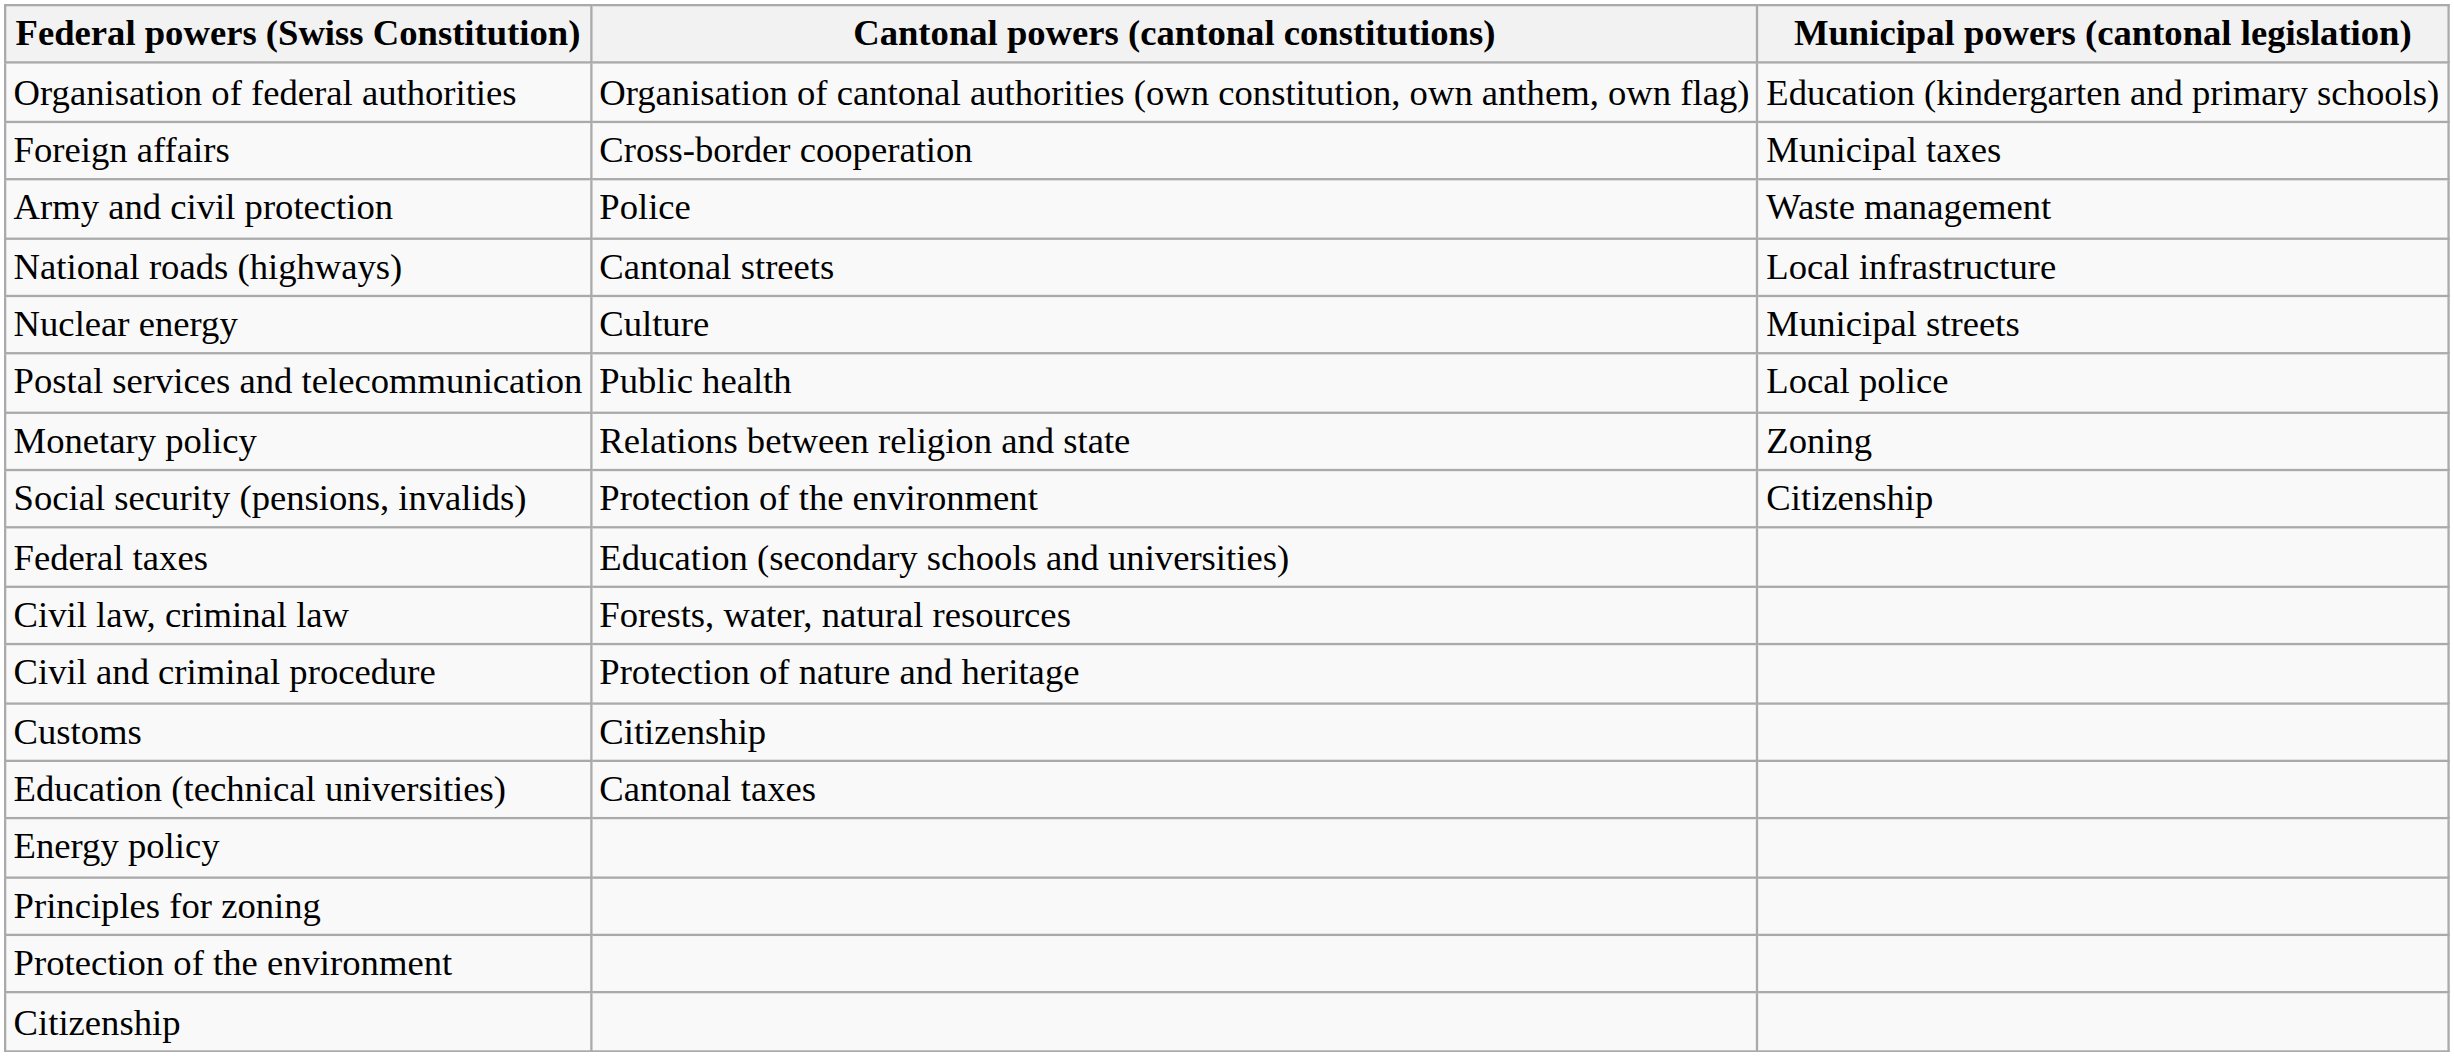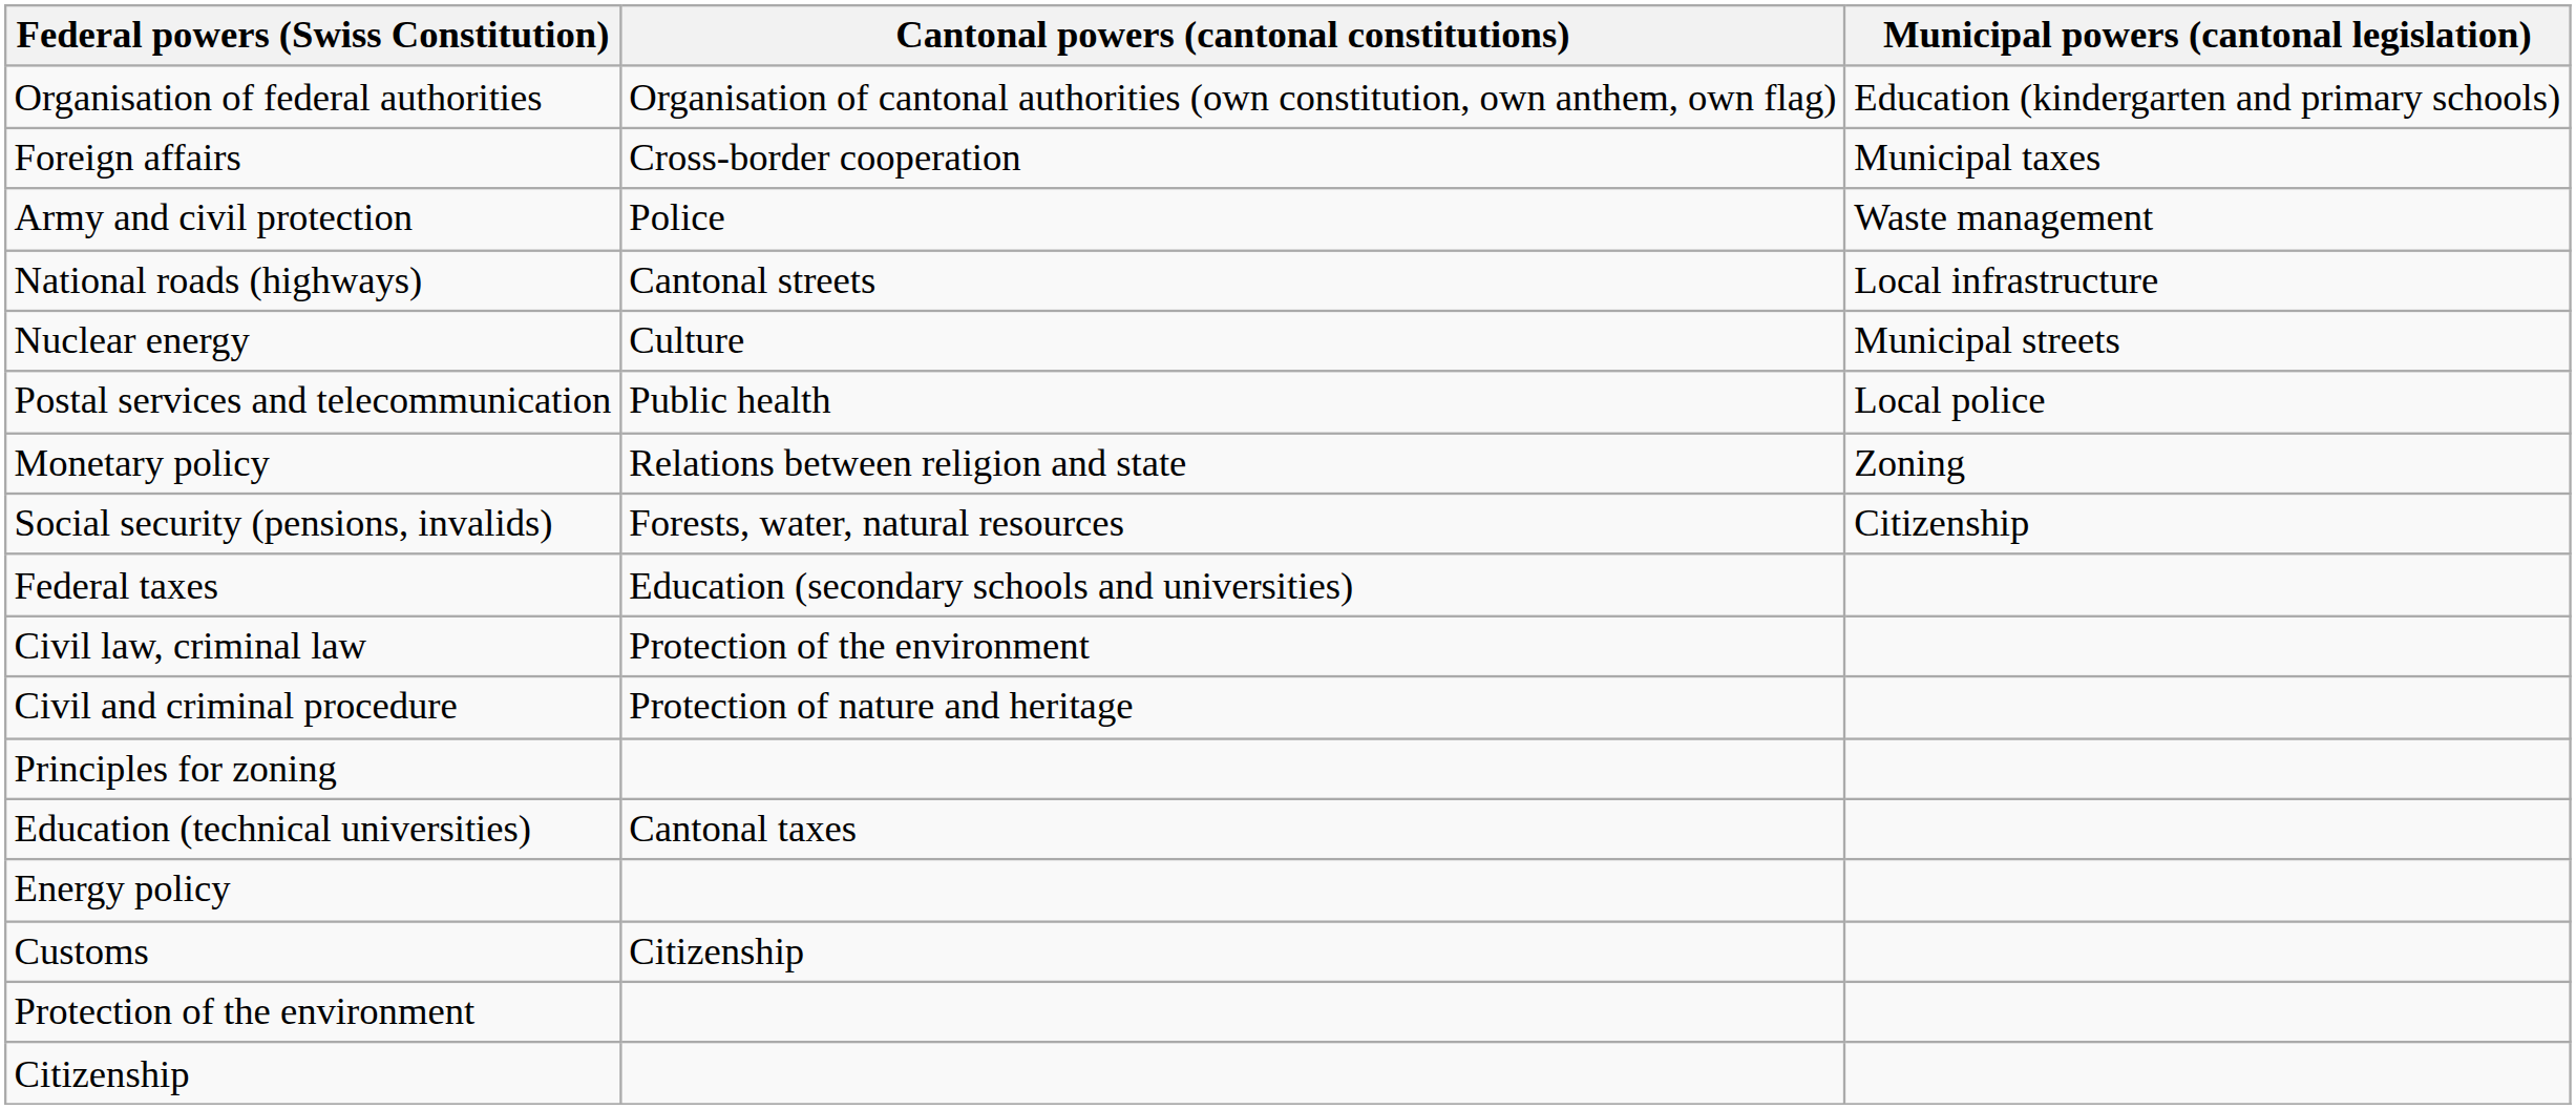 <table class="wikitable">
 <tr>
 <th scope="col">Federal powers (Swiss Constitution)</th>
 <th scope="col">Cantonal powers (cantonal constitutions)</th>
 <th scope="col">Municipal powers (cantonal legislation)</th>
 </tr>
 <tr>
 <td>Organisation of federal authorities</td>
 <td>Organisation of cantonal authorities (own constitution, own anthem, own flag)</td>
 <td>Education (kindergarten and primary schools)</td>
 </tr>
 <tr>
 <td>Foreign affairs</td>
 <td>Cross-border cooperation</td>
 <td>Municipal taxes</td>
 </tr>
 <tr>
 <td>Army and civil protection</td>
 <td>Police</td>
 <td>Waste management</td>
 </tr>
 <tr>
 <td>National roads (highways)</td>
 <td>Cantonal streets</td>
 <td>Local infrastructure</td>
 </tr>
 <tr>
 <td>Nuclear energy</td>
 <td>Culture</td>
 <td>Municipal streets</td>
 </tr>
 <tr>
 <td>Postal services and telecommunication</td>
 <td>Public health</td>
 <td>Local police</td>
 </tr>
 <tr>
 <td>Monetary policy</td>
 <td>Relations between religion and state</td>
 <td>Zoning</td>
 </tr>
 <tr>
 <td>Social security (pensions, invalids)</td>
-<td>Protection of the environment</td>
+<td>Forests, water, natural resources</td>
 <td>Citizenship</td>
 </tr>
 <tr>
 <td>Federal taxes</td>
 <td>Education (secondary schools and universities)</td>
 <td></td>
 </tr>
 <tr>
 <td>Civil law, criminal law</td>
-<td>Forests, water, natural resources</td>
+<td>Protection of the environment</td>
 <td></td>
 </tr>
 <tr>
 <td>Civil and criminal procedure</td>
 <td>Protection of nature and heritage</td>
 <td></td>
 </tr>
 <tr>
-<td>Customs</td>
-<td>Citizenship</td>
+<td>Principles for zoning</td>
+<td></td>
 <td></td>
 </tr>
 <tr>
 <td>Education (technical universities)</td>
 <td>Cantonal taxes</td>
 <td></td>
 </tr>
 <tr>
 <td>Energy policy</td>
 <td></td>
 <td></td>
 </tr>
 <tr>
-<td>Principles for zoning</td>
-<td></td>
+<td>Customs</td>
+<td>Citizenship</td>
 <td></td>
 </tr>
 <tr>
 <td>Protection of the environment</td>
 <td></td>
 <td></td>
 </tr>
 <tr>
 <td>Citizenship</td>
 <td></td>
 <td></td>
 </tr>
 <tr>
 </tr>
 </table>
